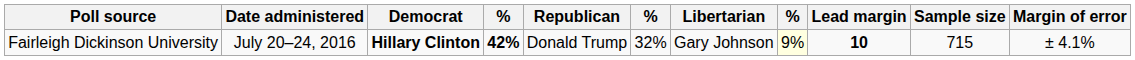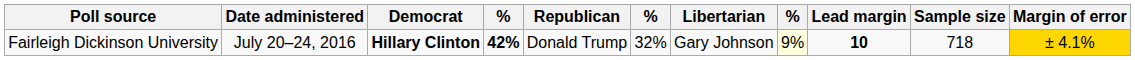 <table class="wikitable" style="text-align:center;">
 <tr style="vertical-align:bottom;">
 <th>Poll source</th>
 <th>Date administered</th>
 <th>Democrat</th>
 <th>%</th>
 <th>Republican</th>
 <th>%</th>
 <th>Libertarian</th>
 <th>%</th>
 <th>Lead margin</th>
 <th>Sample size</th>
 <th>Margin of error</th>
 </tr>
 <tr>
 <td>Fairleigh Dickinson University</td>
 <td>July 20–24, 2016</td>
 <td><strong>Hillary Clinton</strong></td>
 <td><strong>42%</strong></td>
 <td>Donald Trump</td>
 <td>32%</td>
 <td>Gary Johnson</td>
 <td style="background: lightyellow;">9%</td>
 <td><strong>10</strong></td>
-<td>715</td>
-<td>± 4.1%</td>
+<td>718</td>
+<td style="background: gold;">± 4.1%</td>
 </tr>
 </table>
